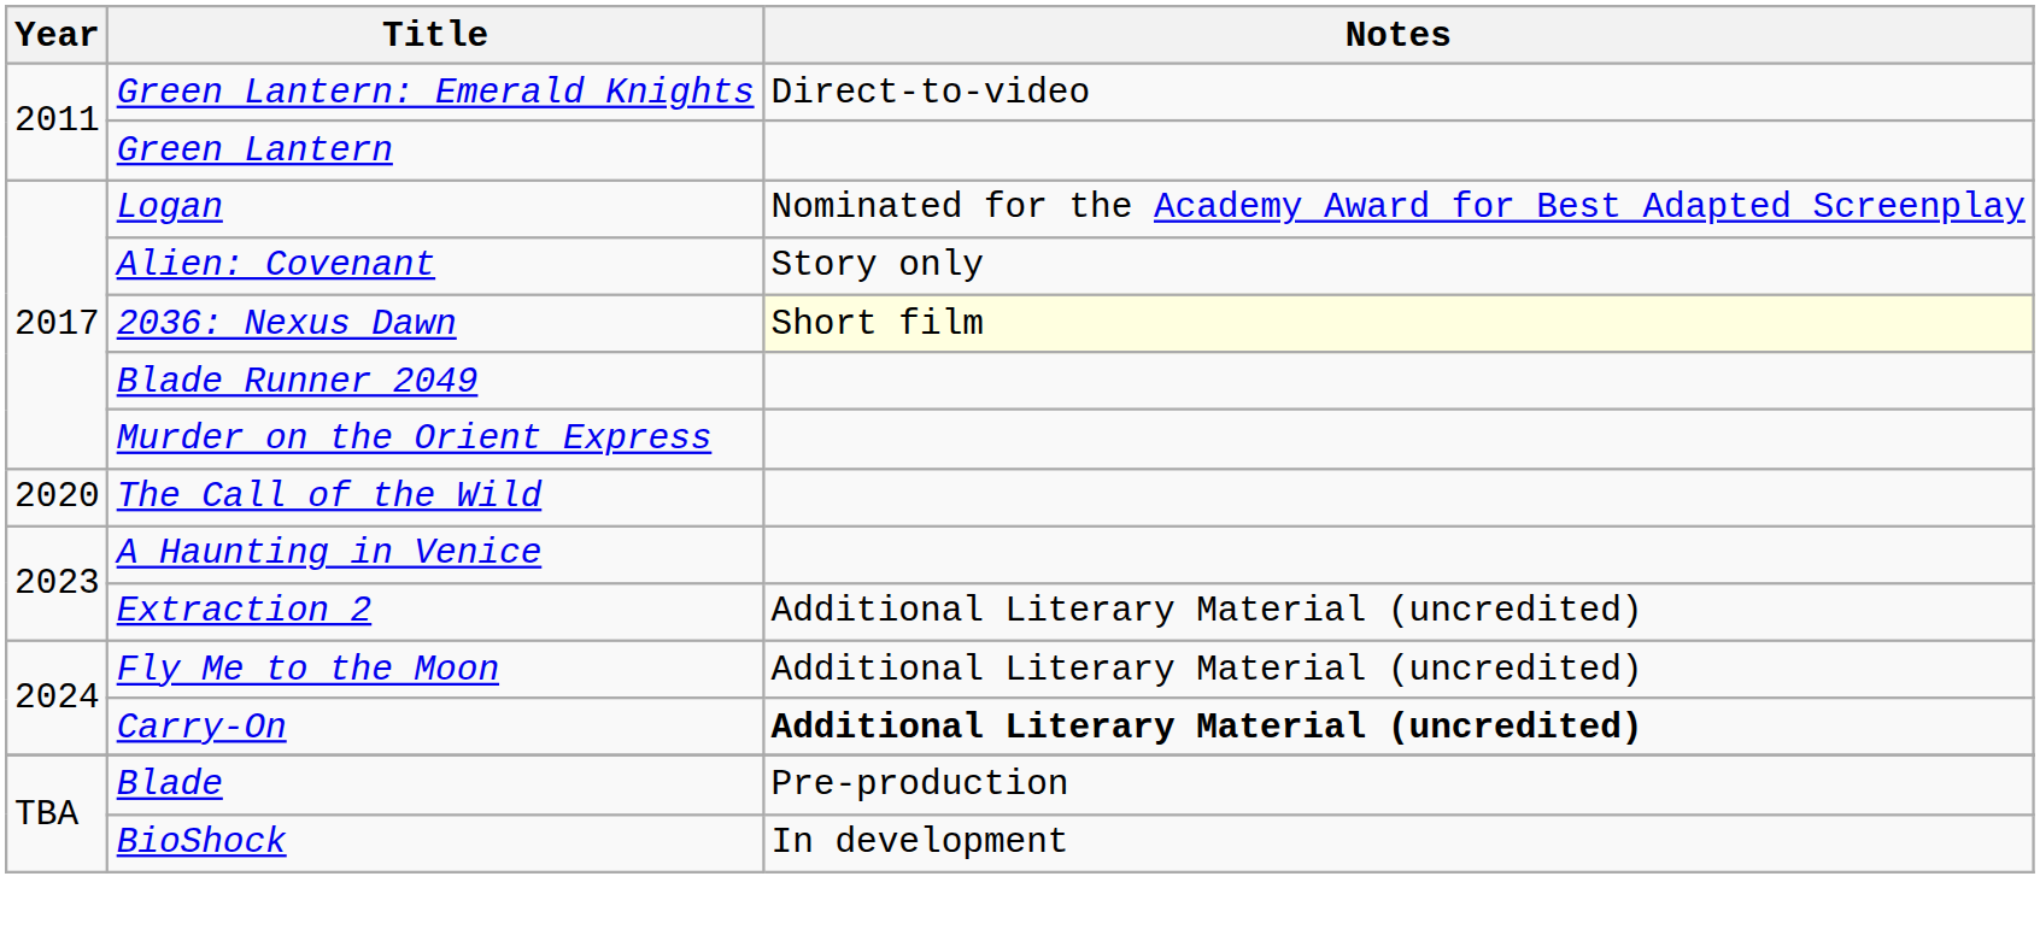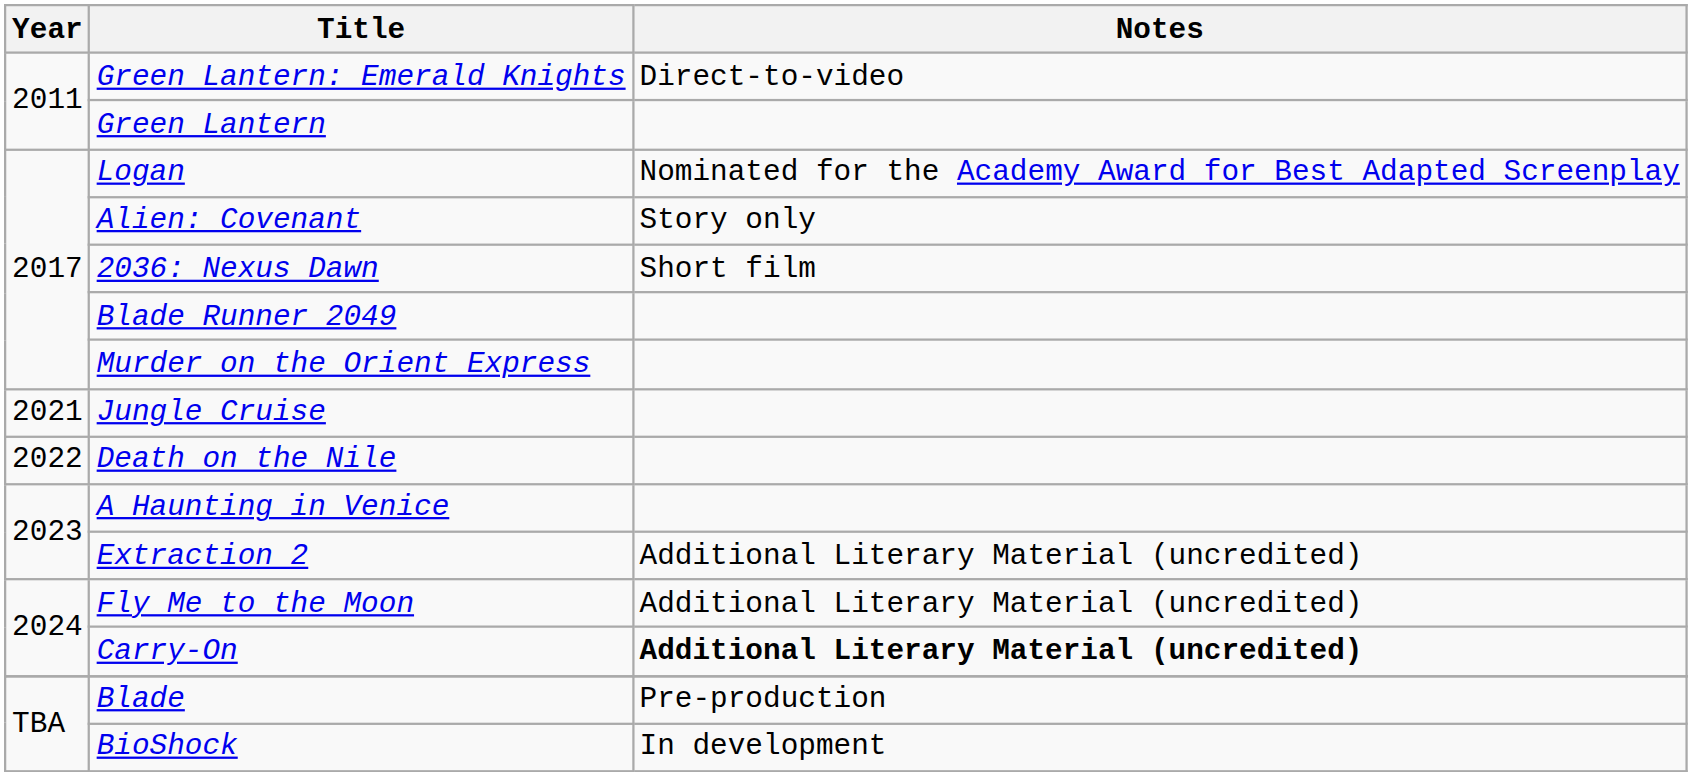 <table class="wikitable">
 <tr>
 <th>Year</th>
 <th>Title</th>
 <th>Notes</th>
 </tr>
 <tr>
 <td rowspan="2">2011</td>
 <td><em><a href='#'>Green Lantern: Emerald Knights</a></em></td>
 <td>Direct-to-video</td>
 </tr>
 <tr>
 <td><em><a href='#'>Green Lantern</a></em></td>
 <td></td>
 </tr>
 <tr>
 <td rowspan="5">2017</td>
 <td><em><a href='#'>Logan</a></em></td>
 <td>Nominated for the <a href='#'>Academy Award for Best Adapted Screenplay</a></td>
 </tr>
 <tr>
 <td><em><a href='#'>Alien: Covenant</a></em></td>
 <td>Story only</td>
 </tr>
 <tr>
 <td><em><a href='#'>2036: Nexus Dawn</a></em></td>
-<td style="background: lightyellow;">Short film</td>
+<td>Short film</td>
 </tr>
 <tr>
 <td><em><a href='#'>Blade Runner 2049</a></em></td>
 <td></td>
 </tr>
 <tr>
 <td><em><a href='#'>Murder on the Orient Express</a></em></td>
 <td></td>
 </tr>
 <tr>
-<td>2020</td>
-<td><em><a href='#'>The Call of the Wild</a></em></td>
+<td>2021</td>
+<td><em><a href='#'>Jungle Cruise</a></em></td>
+<td></td>
+</tr>
+<tr>
+<td>2022</td>
+<td><em><a href='#'>Death on the Nile</a></em></td>
 <td></td>
 </tr>
 <tr>
 <td rowspan=2>2023</td>
 <td><em><a href='#'>A Haunting in Venice</a></em></td>
 <td></td>
 </tr>
 <tr>
 <td><em><a href='#'>Extraction 2</a></em></td>
 <td>Additional Literary Material (uncredited)</td>
 </tr>
 <tr>
 <td rowspan=2>2024</td>
 <td><em><a href='#'>Fly Me to the Moon</a></em></td>
 <td>Additional Literary Material (uncredited)</td>
 </tr>
 <tr>
 <td><em><a href='#'>Carry-On</a></em></td>
 <td><strong>Additional Literary Material (uncredited)</strong></td>
 </tr>
 <tr>
 </tr>
 <tr>
 <td rowspan="2">TBA</td>
 <td><em><a href='#'>Blade</a></em></td>
 <td>Pre-production</td>
 </tr>
 <tr>
 <td><em><a href='#'>BioShock</a></em></td>
 <td>In development</td>
 </tr>
 </table>
